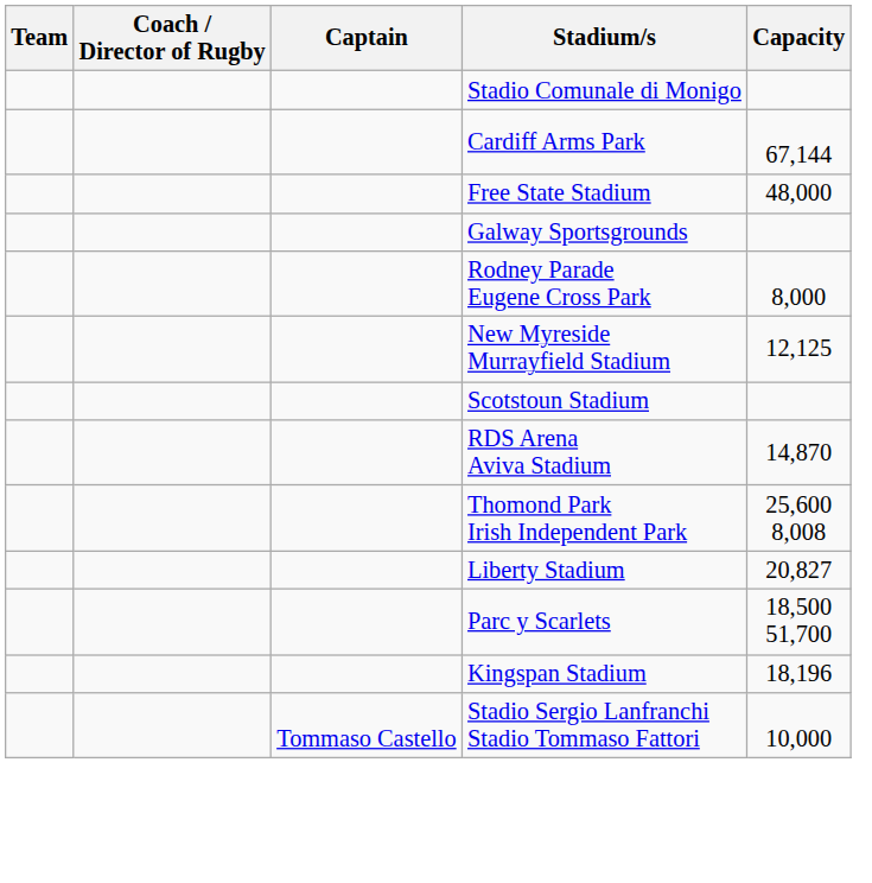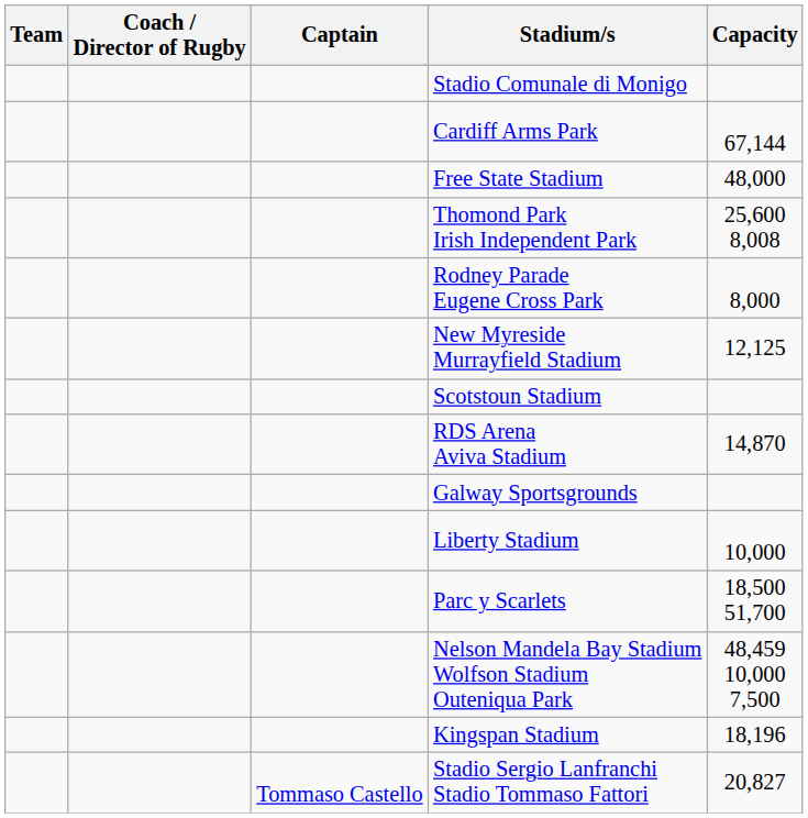 <table class="wikitable sortable">
 <tr>
 <th>Team</th>
 <th>Coach /<br>Director of Rugby</th>
 <th>Captain</th>
 <th>Stadium/s</th>
 <th>Capacity</th>
 </tr>
 <tr>
 <td></td>
 <td></td>
 <td></td>
 <td><a href='#'>Stadio Comunale di Monigo</a></td>
 <td style="text-align:center;"></td>
 </tr>
 <tr>
 <td></td>
 <td></td>
 <td></td>
 <td><a href='#'>Cardiff Arms Park</a></td>
 <td style="text-align:center;"><br>67,144</td>
 </tr>
 <tr>
 <td></td>
 <td></td>
 <td></td>
 <td><a href='#'>Free State Stadium</a></td>
 <td style="text-align:center;">48,000</td>
 </tr>
 <tr>
 <td></td>
 <td></td>
 <td></td>
-<td><a href='#'>Galway Sportsgrounds</a></td>
-<td style="text-align:center;"></td>
+<td><a href='#'>Thomond Park</a><br><a href='#'>Irish Independent Park</a></td>
+<td style="text-align:center;">25,600<br>8,008</td>
 </tr>
 <tr>
 <td></td>
 <td></td>
 <td></td>
 <td><a href='#'>Rodney Parade</a><br><a href='#'>Eugene Cross Park</a></td>
 <td style="text-align:center;"><br>8,000</td>
 </tr>
 <tr>
 <td></td>
 <td></td>
 <td></td>
 <td><a href='#'>New Myreside</a><br><a href='#'>Murrayfield Stadium</a></td>
 <td style="text-align:center;">12,125</td>
 </tr>
 <tr>
 <td></td>
 <td></td>
 <td></td>
 <td><a href='#'>Scotstoun Stadium</a></td>
 <td style="text-align:center;"></td>
 </tr>
 <tr>
 <td></td>
 <td></td>
 <td></td>
 <td><a href='#'>RDS Arena</a><br><a href='#'>Aviva Stadium</a></td>
 <td style="text-align:center;">14,870</td>
 </tr>
 <tr>
 <td></td>
 <td></td>
 <td></td>
-<td><a href='#'>Thomond Park</a><br><a href='#'>Irish Independent Park</a></td>
-<td style="text-align:center;">25,600<br>8,008</td>
+<td><a href='#'>Galway Sportsgrounds</a></td>
+<td style="text-align:center;"></td>
 </tr>
 <tr>
 <td></td>
 <td></td>
 <td></td>
 <td><a href='#'>Liberty Stadium</a></td>
-<td style="text-align:center;">20,827</td>
+<td style="text-align:center;"><br>10,000</td>
 </tr>
 <tr>
 <td></td>
 <td></td>
 <td></td>
 <td><a href='#'>Parc y Scarlets</a></td>
 <td style="text-align:center;">18,500<br>51,700</td>
+</tr>
+<tr>
+<td></td>
+<td></td>
+<td></td>
+<td><a href='#'>Nelson Mandela Bay Stadium</a><br><a href='#'>Wolfson Stadium</a><br><a href='#'>Outeniqua Park</a></td>
+<td style="text-align:center;">48,459<br>10,000<br>7,500</td>
 </tr>
 <tr>
 <td></td>
 <td></td>
 <td></td>
 <td><a href='#'>Kingspan Stadium</a></td>
 <td style="text-align:center;">18,196</td>
 </tr>
 <tr>
 <td></td>
 <td></td>
 <td><br> <a href='#'>Tommaso Castello</a></td>
 <td><a href='#'>Stadio Sergio Lanfranchi</a><br><a href='#'>Stadio Tommaso Fattori</a></td>
-<td style="text-align:center;"><br>10,000</td>
+<td style="text-align:center;">20,827</td>
 </tr>
 </table>
